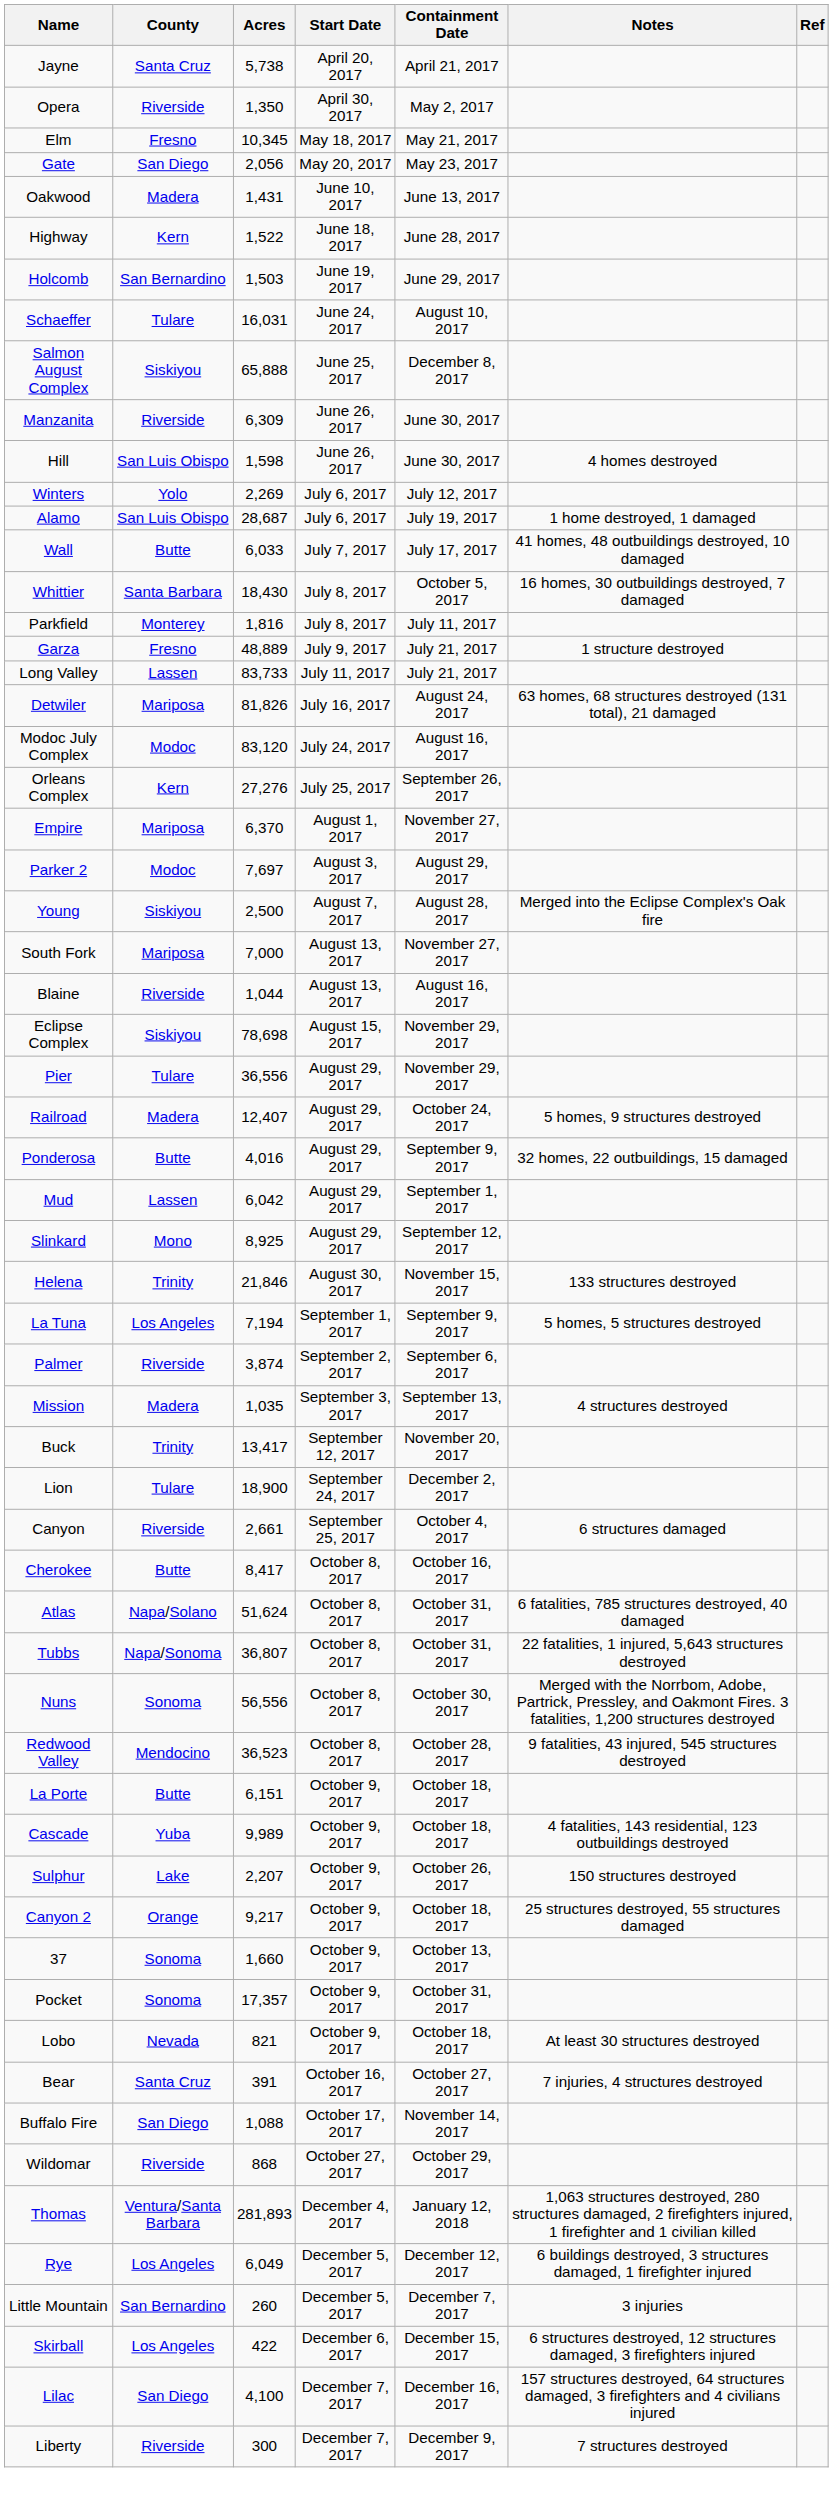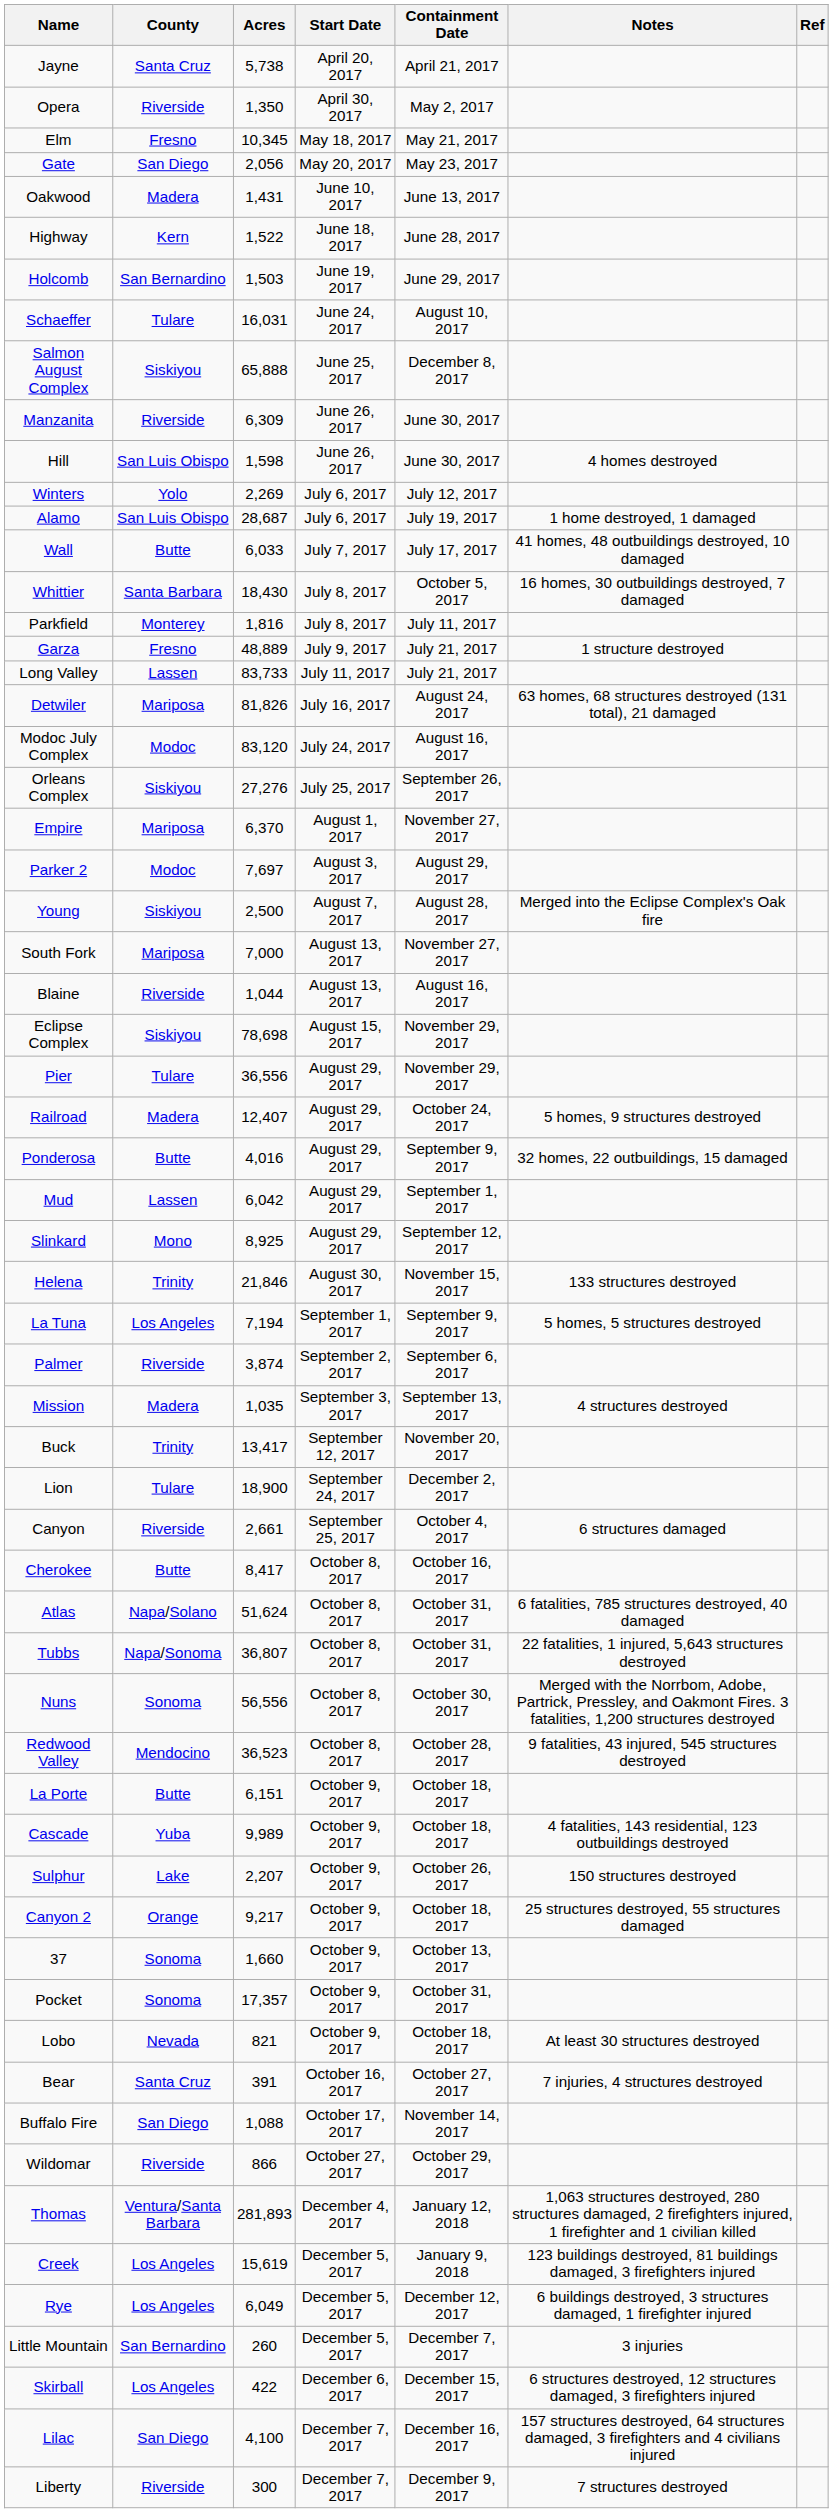 <table class="wikitable sortable" style="text-align:center;">
 <tr>
 <th>Name</th>
 <th>County </th>
 <th>Acres</th>
 <th>Start Date</th>
 <th>Containment Date</th>
 <th>Notes</th>
 <th class="unsortable">Ref</th>
 </tr>
 <tr>
 <td Jayne Fire>Jayne</td>
 <td><a href='#'>Santa Cruz</a></td>
 <td>5,738</td>
 <td>April 20, 2017</td>
 <td>April 21, 2017</td>
 <td></td>
 <td></td>
 </tr>
 <tr>
 <td Opera Fire>Opera</td>
 <td><a href='#'>Riverside</a></td>
 <td>1,350</td>
 <td>April 30, 2017</td>
 <td>May 2, 2017</td>
 <td></td>
 <td></td>
 </tr>
 <tr>
 <td Elm Fire>Elm</td>
 <td><a href='#'>Fresno</a></td>
 <td>10,345</td>
 <td>May 18, 2017</td>
 <td>May 21, 2017</td>
 <td></td>
 <td></td>
 </tr>
 <tr>
 <td><a href='#'>Gate</a></td>
 <td><a href='#'>San Diego</a></td>
 <td>2,056</td>
 <td>May 20, 2017</td>
 <td>May 23, 2017</td>
 <td></td>
 <td></td>
 </tr>
 <tr>
 <td Oakwood Fire>Oakwood</td>
 <td><a href='#'>Madera</a></td>
 <td>1,431</td>
 <td>June 10, 2017</td>
 <td>June 13, 2017</td>
 <td></td>
 <td></td>
 </tr>
 <tr>
 <td Highway Fire>Highway</td>
 <td><a href='#'>Kern</a></td>
 <td>1,522</td>
 <td>June 18, 2017</td>
 <td>June 28, 2017</td>
 <td></td>
 <td></td>
 </tr>
 <tr>
 <td><a href='#'>Holcomb</a></td>
 <td><a href='#'>San Bernardino</a></td>
 <td>1,503</td>
 <td>June 19, 2017</td>
 <td>June 29, 2017</td>
 <td></td>
 <td></td>
 </tr>
 <tr>
 <td><a href='#'>Schaeffer</a></td>
 <td><a href='#'>Tulare</a></td>
 <td>16,031</td>
 <td>June 24, 2017</td>
 <td>August 10, 2017</td>
 <td></td>
 <td></td>
 </tr>
 <tr>
 <td><a href='#'>Salmon August Complex</a></td>
 <td><a href='#'>Siskiyou</a></td>
 <td>65,888</td>
 <td>June 25, 2017</td>
 <td>December 8, 2017</td>
 <td></td>
 <td></td>
 </tr>
 <tr>
 <td><a href='#'>Manzanita</a></td>
 <td><a href='#'>Riverside</a></td>
 <td>6,309</td>
 <td>June 26, 2017</td>
 <td>June 30, 2017</td>
 <td></td>
 <td></td>
 </tr>
 <tr>
 <td>Hill</td>
 <td><a href='#'>San Luis Obispo</a></td>
 <td>1,598</td>
 <td>June 26, 2017</td>
 <td>June 30, 2017</td>
 <td>4 homes destroyed</td>
 <td></td>
 </tr>
 <tr>
 <td><a href='#'>Winters</a></td>
 <td><a href='#'>Yolo</a></td>
 <td>2,269</td>
 <td>July 6, 2017</td>
 <td>July 12, 2017</td>
 <td></td>
 <td></td>
 </tr>
 <tr>
 <td><a href='#'>Alamo</a></td>
 <td><a href='#'>San Luis Obispo</a></td>
 <td>28,687</td>
 <td>July 6, 2017</td>
 <td>July 19, 2017</td>
 <td>1 home destroyed, 1 damaged</td>
 <td></td>
 </tr>
 <tr>
 <td><a href='#'>Wall</a></td>
 <td><a href='#'>Butte</a></td>
 <td>6,033</td>
 <td>July 7, 2017</td>
 <td>July 17, 2017</td>
 <td>41 homes, 48 outbuildings destroyed, 10 damaged</td>
 <td></td>
 </tr>
 <tr>
 <td><a href='#'>Whittier</a></td>
 <td><a href='#'>Santa Barbara</a></td>
 <td>18,430</td>
 <td>July 8, 2017</td>
 <td>October 5, 2017</td>
 <td>16 homes, 30 outbuildings destroyed, 7 damaged</td>
 <td></td>
 </tr>
 <tr>
 <td Parkfield Fire>Parkfield</td>
 <td><a href='#'>Monterey</a></td>
 <td>1,816</td>
 <td>July 8, 2017</td>
 <td>July 11, 2017</td>
 <td></td>
 <td></td>
 </tr>
 <tr>
 <td Garza Fire><a href='#'>Garza</a></td>
 <td><a href='#'>Fresno</a></td>
 <td>48,889</td>
 <td>July 9, 2017</td>
 <td>July 21, 2017</td>
 <td>1 structure destroyed</td>
 <td></td>
 </tr>
 <tr>
 <td Long Valley Fire>Long Valley</td>
 <td><a href='#'>Lassen</a></td>
 <td>83,733</td>
 <td>July 11, 2017</td>
 <td>July 21, 2017</td>
 <td></td>
 <td></td>
 </tr>
 <tr>
 <td><a href='#'>Detwiler</a></td>
 <td><a href='#'>Mariposa</a></td>
 <td>81,826</td>
 <td>July 16, 2017</td>
 <td>August 24, 2017</td>
 <td>63 homes, 68 structures destroyed (131 total), 21 damaged</td>
 <td></td>
 </tr>
 <tr>
 <td Modoc July Complex Fire>Modoc July Complex</td>
 <td><a href='#'>Modoc</a></td>
 <td>83,120</td>
 <td>July 24, 2017</td>
 <td>August 16, 2017</td>
 <td></td>
 <td></td>
 </tr>
 <tr>
 <td Orleans Complex Fire>Orleans Complex</td>
-<td><a href='#'>Kern</a></td>
+<td><a href='#'>Siskiyou</a></td>
 <td>27,276</td>
 <td>July 25, 2017</td>
 <td>September 26, 2017</td>
 <td></td>
 <td></td>
 </tr>
 <tr>
 <td><a href='#'>Empire</a></td>
 <td><a href='#'>Mariposa</a></td>
 <td>6,370</td>
 <td>August 1, 2017</td>
 <td>November 27, 2017</td>
 <td></td>
 <td></td>
 </tr>
 <tr>
 <td><a href='#'>Parker 2</a></td>
 <td><a href='#'>Modoc</a></td>
 <td>7,697</td>
 <td>August 3, 2017</td>
 <td>August 29, 2017</td>
 <td></td>
 <td></td>
 </tr>
 <tr>
 <td><a href='#'>Young</a></td>
 <td><a href='#'>Siskiyou</a></td>
 <td>2,500</td>
 <td>August 7, 2017</td>
 <td>August 28, 2017</td>
 <td>Merged into the Eclipse Complex's Oak fire</td>
 <td></td>
 </tr>
 <tr>
 <td South Fork Fire>South Fork</td>
 <td><a href='#'>Mariposa</a></td>
 <td>7,000</td>
 <td>August 13, 2017</td>
 <td>November 27, 2017</td>
 <td></td>
 <td></td>
 </tr>
 <tr>
 <td Blaine Fire>Blaine</td>
 <td><a href='#'>Riverside</a></td>
 <td>1,044</td>
 <td>August 13, 2017</td>
 <td>August 16, 2017</td>
 <td></td>
 <td></td>
 </tr>
 <tr>
 <td Eclipse Complex Fire>Eclipse Complex</td>
 <td><a href='#'>Siskiyou</a></td>
 <td>78,698</td>
 <td>August 15, 2017</td>
 <td>November 29, 2017</td>
 <td></td>
 <td></td>
 </tr>
 <tr>
 <td><a href='#'>Pier</a></td>
 <td><a href='#'>Tulare</a></td>
 <td>36,556</td>
 <td>August 29, 2017</td>
 <td>November 29, 2017</td>
 <td></td>
 <td></td>
 </tr>
 <tr>
 <td><a href='#'>Railroad</a></td>
 <td><a href='#'>Madera</a></td>
 <td>12,407</td>
 <td>August 29, 2017</td>
 <td>October 24, 2017</td>
 <td>5 homes, 9 structures destroyed</td>
 <td></td>
 </tr>
 <tr>
 <td><a href='#'>Ponderosa</a></td>
 <td><a href='#'>Butte</a></td>
 <td>4,016</td>
 <td>August 29, 2017</td>
 <td>September 9, 2017</td>
 <td>32 homes, 22 outbuildings, 15 damaged</td>
 <td></td>
 </tr>
 <tr>
 <td><a href='#'>Mud</a></td>
 <td><a href='#'>Lassen</a></td>
 <td>6,042</td>
 <td>August 29, 2017</td>
 <td>September 1, 2017</td>
 <td></td>
 <td></td>
 </tr>
 <tr>
 <td><a href='#'>Slinkard</a></td>
 <td><a href='#'>Mono</a></td>
 <td>8,925</td>
 <td>August 29, 2017</td>
 <td>September 12, 2017</td>
 <td></td>
 <td></td>
 </tr>
 <tr>
 <td><a href='#'>Helena</a></td>
 <td><a href='#'>Trinity</a></td>
 <td>21,846</td>
 <td>August 30, 2017</td>
 <td>November 15, 2017</td>
 <td>133 structures destroyed</td>
 <td></td>
 </tr>
 <tr>
 <td><a href='#'>La Tuna</a></td>
 <td><a href='#'>Los Angeles</a></td>
 <td>7,194</td>
 <td>September 1, 2017</td>
 <td>September 9, 2017</td>
 <td>5 homes, 5 structures destroyed</td>
 <td></td>
 </tr>
 <tr>
 <td><a href='#'>Palmer</a></td>
 <td><a href='#'>Riverside</a></td>
 <td>3,874</td>
 <td>September 2, 2017</td>
 <td>September 6, 2017</td>
 <td></td>
 <td></td>
 </tr>
 <tr>
 <td><a href='#'>Mission</a></td>
 <td><a href='#'>Madera</a></td>
 <td>1,035</td>
 <td>September 3, 2017</td>
 <td>September 13, 2017</td>
 <td>4 structures destroyed</td>
 <td></td>
 </tr>
 <tr>
 <td>Buck</td>
 <td><a href='#'>Trinity</a></td>
 <td>13,417</td>
 <td>September 12, 2017</td>
 <td>November 20, 2017</td>
 <td></td>
 <td></td>
 </tr>
 <tr>
 <td>Lion</td>
 <td><a href='#'>Tulare</a></td>
 <td>18,900</td>
 <td>September 24, 2017</td>
 <td>December 2, 2017</td>
 <td></td>
 <td></td>
 </tr>
 <tr>
 <td Canyon Fire (2017)>Canyon</td>
 <td><a href='#'>Riverside</a></td>
 <td>2,661</td>
 <td>September 25, 2017</td>
 <td>October 4, 2017</td>
 <td>6 structures damaged</td>
 <td></td>
 </tr>
 <tr>
 <td><a href='#'>Cherokee</a></td>
 <td><a href='#'>Butte</a></td>
 <td>8,417</td>
 <td>October 8, 2017</td>
 <td>October 16, 2017</td>
 <td></td>
 <td></td>
 </tr>
 <tr>
 <td><a href='#'>Atlas</a></td>
 <td><a href='#'>Napa</a>/<a href='#'>Solano</a></td>
 <td>51,624</td>
 <td>October 8, 2017</td>
 <td>October 31, 2017</td>
 <td>6 fatalities, 785 structures destroyed, 40 damaged</td>
 <td></td>
 </tr>
 <tr>
 <td><a href='#'>Tubbs</a></td>
 <td><a href='#'>Napa</a>/<a href='#'>Sonoma</a></td>
 <td>36,807</td>
 <td>October 8, 2017</td>
 <td>October 31, 2017</td>
 <td>22 fatalities, 1 injured, 5,643 structures destroyed</td>
 <td></td>
 </tr>
 <tr>
 <td><a href='#'>Nuns</a></td>
 <td><a href='#'>Sonoma</a></td>
 <td>56,556</td>
 <td>October 8, 2017</td>
 <td>October 30, 2017</td>
 <td>Merged with the Norrbom, Adobe, Partrick, Pressley, and Oakmont Fires. 3 fatalities, 1,200 structures destroyed</td>
 <td></td>
 </tr>
 <tr>
 <td><a href='#'>Redwood Valley</a></td>
 <td><a href='#'>Mendocino</a></td>
 <td>36,523</td>
 <td>October 8, 2017</td>
 <td>October 28, 2017</td>
 <td>9 fatalities, 43 injured, 545 structures destroyed</td>
 <td></td>
 </tr>
 <tr>
 <td><a href='#'>La Porte</a></td>
 <td><a href='#'>Butte</a></td>
 <td>6,151</td>
 <td>October 9, 2017</td>
 <td>October 18, 2017</td>
 <td></td>
 <td></td>
 </tr>
 <tr>
 <td><a href='#'>Cascade</a></td>
 <td><a href='#'>Yuba</a></td>
 <td>9,989</td>
 <td>October 9, 2017</td>
 <td>October 18, 2017</td>
 <td>4 fatalities, 143 residential, 123 outbuildings destroyed</td>
 <td></td>
 </tr>
 <tr>
 <td><a href='#'>Sulphur</a></td>
 <td><a href='#'>Lake</a></td>
 <td>2,207</td>
 <td>October 9, 2017</td>
 <td>October 26, 2017</td>
 <td>150 structures destroyed</td>
 <td></td>
 </tr>
 <tr>
 <td><a href='#'>Canyon 2</a></td>
 <td><a href='#'>Orange</a></td>
 <td>9,217</td>
 <td>October 9, 2017</td>
 <td>October 18, 2017</td>
 <td>25 structures destroyed, 55 structures damaged</td>
 <td></td>
 </tr>
 <tr>
 <td 37 Fire>37</td>
 <td><a href='#'>Sonoma</a></td>
 <td>1,660</td>
 <td>October 9, 2017</td>
 <td>October 13, 2017</td>
 <td></td>
 <td></td>
 </tr>
 <tr>
 <td>Pocket</td>
 <td><a href='#'>Sonoma</a></td>
 <td>17,357</td>
 <td>October 9, 2017</td>
 <td>October 31, 2017</td>
 <td></td>
 <td></td>
 </tr>
 <tr>
 <td Lobo Fire>Lobo</td>
 <td><a href='#'>Nevada</a></td>
 <td>821</td>
 <td>October 9, 2017</td>
 <td>October 18, 2017</td>
 <td>At least 30 structures destroyed</td>
 <td></td>
 </tr>
 <tr>
 <td Bear Fire>Bear</td>
 <td><a href='#'>Santa Cruz</a></td>
 <td>391</td>
 <td>October 16, 2017</td>
 <td>October 27, 2017</td>
 <td>7 injuries, 4 structures destroyed</td>
 <td></td>
 </tr>
 <tr>
 <td>Buffalo Fire</td>
 <td><a href='#'>San Diego</a></td>
 <td>1,088</td>
 <td>October 17, 2017</td>
 <td>November 14, 2017</td>
 <td></td>
 <td></td>
 </tr>
 <tr>
 <td Wildomar Fire>Wildomar</td>
 <td><a href='#'>Riverside</a></td>
-<td>868</td>
+<td>866</td>
 <td>October 27, 2017</td>
 <td>October 29, 2017</td>
 <td></td>
 <td></td>
 </tr>
 <tr>
 <td><a href='#'>Thomas</a></td>
 <td><a href='#'>Ventura</a>/<a href='#'>Santa Barbara</a></td>
 <td>281,893</td>
 <td>December 4, 2017</td>
 <td>January 12, 2018</td>
 <td>1,063 structures destroyed, 280 structures damaged, 2 firefighters injured, 1 firefighter and 1 civilian killed</td>
+<td></td>
+</tr>
+<tr>
+<td><a href='#'>Creek</a></td>
+<td><a href='#'>Los Angeles</a></td>
+<td>15,619</td>
+<td>December 5, 2017</td>
+<td>January 9, 2018</td>
+<td>123 buildings destroyed, 81 buildings damaged, 3 firefighters injured</td>
 <td></td>
 </tr>
 <tr>
 <td><a href='#'>Rye</a></td>
 <td><a href='#'>Los Angeles</a></td>
 <td>6,049</td>
 <td>December 5, 2017</td>
 <td>December 12, 2017</td>
 <td>6 buildings destroyed, 3 structures damaged, 1 firefighter injured</td>
 <td></td>
 </tr>
 <tr>
 <td Little Mountain Fire>Little Mountain</td>
 <td><a href='#'>San Bernardino</a></td>
 <td>260</td>
 <td>December 5, 2017</td>
 <td>December 7, 2017</td>
 <td>3 injuries</td>
 <td></td>
 </tr>
 <tr>
 <td><a href='#'>Skirball</a></td>
 <td><a href='#'>Los Angeles</a></td>
 <td>422</td>
 <td>December 6, 2017</td>
 <td>December 15, 2017</td>
 <td>6 structures destroyed, 12 structures damaged, 3 firefighters injured</td>
 <td></td>
 </tr>
 <tr>
 <td><a href='#'>Lilac</a></td>
 <td><a href='#'>San Diego</a></td>
 <td>4,100</td>
 <td>December 7, 2017</td>
 <td>December 16, 2017</td>
 <td>157 structures destroyed, 64 structures damaged, 3 firefighters and 4 civilians injured</td>
 <td></td>
 </tr>
 <tr>
 <td Liberty Fire>Liberty</td>
 <td><a href='#'>Riverside</a></td>
 <td>300</td>
 <td>December 7, 2017</td>
 <td>December 9, 2017</td>
 <td>7 structures destroyed</td>
 <td></td>
 </tr>
 </table>
